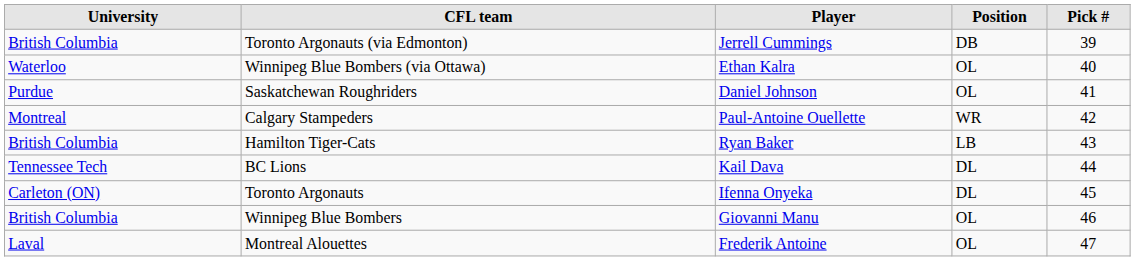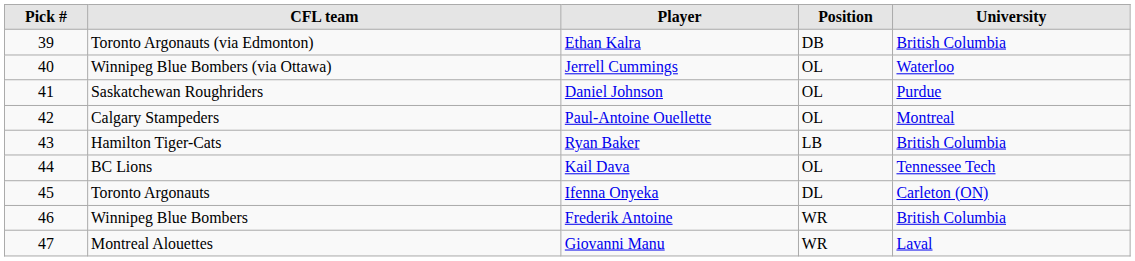 <table class="wikitable" style="width: 90%">
 <tr>
-<th width=20% style="background:#E5E5E5;">University</th>
+<th style="background:#E5E5E5;" width=7%>Pick #</th>
 <th width=40% style="background:#E5E5E5;">CFL team</th>
 <th width=20% style="background:#E5E5E5;">Player</th>
 <th width=8% style="background:#E5E5E5;">Position</th>
-<th style="background:#E5E5E5;" width=7%>Pick #</th>
+<th width=20% style="background:#E5E5E5;">University</th>
 </tr>
 <tr>
+<td align=center>39</td>
+<td>Toronto Argonauts (via Edmonton)</td>
+<td><a href='#'>Ethan Kalra</a></td>
+<td>DB</td>
 <td><a href='#'>British Columbia</a></td>
-<td>Toronto Argonauts (via Edmonton)</td>
-<td><a href='#'>Jerrell Cummings</a></td>
-<td>DB</td>
-<td align=center>39</td>
 </tr>
 <tr>
+<td align=center>40</td>
+<td>Winnipeg Blue Bombers (via Ottawa)</td>
+<td><a href='#'>Jerrell Cummings</a></td>
+<td>OL</td>
 <td><a href='#'>Waterloo</a></td>
-<td>Winnipeg Blue Bombers (via Ottawa)</td>
-<td><a href='#'>Ethan Kalra</a></td>
-<td>OL</td>
-<td align=center>40</td>
 </tr>
 <tr>
-<td><a href='#'>Purdue</a></td>
+<td align=center>41</td>
 <td>Saskatchewan Roughriders</td>
 <td><a href='#'>Daniel Johnson</a></td>
 <td>OL</td>
-<td align=center>41</td>
+<td><a href='#'>Purdue</a></td>
 </tr>
 <tr>
-<td><a href='#'>Montreal</a></td>
+<td align=center>42</td>
 <td>Calgary Stampeders</td>
 <td><a href='#'>Paul-Antoine Ouellette</a></td>
-<td>WR</td>
-<td align=center>42</td>
+<td>OL</td>
+<td><a href='#'>Montreal</a></td>
 </tr>
 <tr>
-<td><a href='#'>British Columbia</a></td>
+<td align=center>43</td>
 <td>Hamilton Tiger-Cats</td>
 <td><a href='#'>Ryan Baker</a></td>
 <td>LB</td>
-<td align=center>43</td>
+<td><a href='#'>British Columbia</a></td>
 </tr>
 <tr>
-<td><a href='#'>Tennessee Tech</a></td>
+<td align=center>44</td>
 <td>BC Lions</td>
 <td><a href='#'>Kail Dava</a></td>
-<td>DL</td>
-<td align=center>44</td>
+<td>OL</td>
+<td><a href='#'>Tennessee Tech</a></td>
 </tr>
 <tr>
-<td><a href='#'>Carleton (ON)</a></td>
+<td align=center>45</td>
 <td>Toronto Argonauts</td>
 <td><a href='#'>Ifenna Onyeka</a></td>
 <td>DL</td>
-<td align=center>45</td>
+<td><a href='#'>Carleton (ON)</a></td>
 </tr>
 <tr>
+<td align=center>46</td>
+<td>Winnipeg Blue Bombers</td>
+<td><a href='#'>Frederik Antoine</a></td>
+<td>WR</td>
 <td><a href='#'>British Columbia</a></td>
-<td>Winnipeg Blue Bombers</td>
-<td><a href='#'>Giovanni Manu</a></td>
-<td>OL</td>
-<td align=center>46</td>
 </tr>
 <tr>
+<td align=center>47</td>
+<td>Montreal Alouettes</td>
+<td><a href='#'>Giovanni Manu</a></td>
+<td>WR</td>
 <td><a href='#'>Laval</a></td>
-<td>Montreal Alouettes</td>
-<td><a href='#'>Frederik Antoine</a></td>
-<td>OL</td>
-<td align=center>47</td>
 </tr>
 </table>
